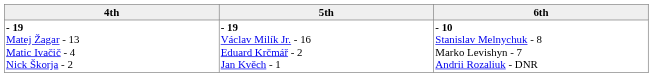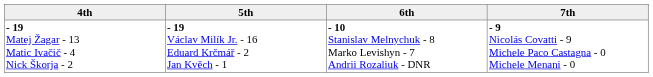 <table border="1" cellpadding="2" cellspacing="0"  style="width:75%; border-collapse:collapse;">
 <tr style="text-align:left; background:#efefef;">
 <th style="width:15%; text-align:center;">4th</th>
 <th style="width:15%; text-align:center;">5th</th>
 <th style="width:15%; text-align:center;">6th</th>
+<th style="width:15%; text-align:center;">7th</th>
 </tr>
 <tr align=left>
 <td valign=top align=left><strong> - 19</strong><br><a href='#'>Matej Žagar</a> - 13 <br><a href='#'>Matic Ivačič</a> - 4<br><a href='#'>Nick Škorja</a> - 2</td>
 <td valign=top align=left><strong> - 19</strong><br><a href='#'>Václav Milík Jr.</a> - 16<br><a href='#'>Eduard Krčmář</a> - 2<br><a href='#'>Jan Kvěch</a> - 1</td>
 <td valign=top align=left><strong> - 10</strong><br><a href='#'>Stanislav Melnychuk</a> - 8<br>Marko Levishyn - 7<br><a href='#'>Andrii Rozaliuk</a> - DNR</td>
+<td valign=top align=left><strong> - 9</strong><br><a href='#'>Nicolás Covatti</a> - 9<br><a href='#'>Michele Paco Castagna</a> - 0<br><a href='#'>Michele Menani</a> - 0</td>
 </tr>
 </table>
